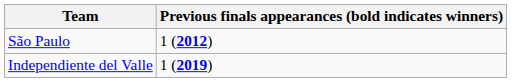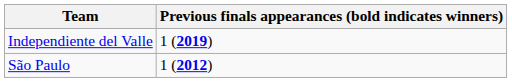 <table class="wikitable">
 <tr>
 <th>Team</th>
 <th>Previous finals appearances (bold indicates winners)</th>
 </tr>
 <tr>
+<td> <a href='#'>Independiente del Valle</a></td>
+<td>1 (<strong><a href='#'>2019</a></strong>)</td>
+</tr>
+<tr>
 <td> <a href='#'>São Paulo</a></td>
 <td>1 (<strong><a href='#'>2012</a></strong>)</td>
 </tr>
-<tr>
-<td> <a href='#'>Independiente del Valle</a></td>
-<td>1 (<strong><a href='#'>2019</a></strong>)</td>
-</tr>
 </table>
